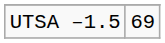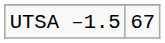 <table class="wikitable">
 <tr align="center">
 </tr>
 <tr align="center">
 <td>UTSA –1.5</td>
-<td>69</td>
+<td>67</td>
 </tr>
 </table>
